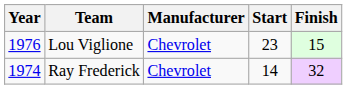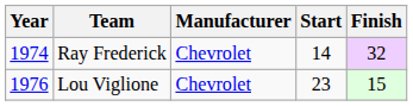 <table class="wikitable" style="font-size: 90%;">
 <tr>
 <th>Year</th>
 <th>Team</th>
 <th>Manufacturer</th>
 <th>Start</th>
 <th>Finish</th>
 </tr>
 <tr>
+<td><a href='#'>1974</a></td>
+<td>Ray Frederick</td>
+<td><a href='#'>Chevrolet</a></td>
+<td align=center>14</td>
+<td align=center style="background:#EFCFFF;">32</td>
+</tr>
+<tr>
 <td><a href='#'>1976</a></td>
 <td>Lou Viglione</td>
 <td><a href='#'>Chevrolet</a></td>
 <td align=center>23</td>
 <td align=center style="background:#DFFFDF;">15</td>
 </tr>
-<tr>
-<td><a href='#'>1974</a></td>
-<td>Ray Frederick</td>
-<td><a href='#'>Chevrolet</a></td>
-<td align=center>14</td>
-<td align=center style="background:#EFCFFF;">32</td>
-</tr>
 </table>
